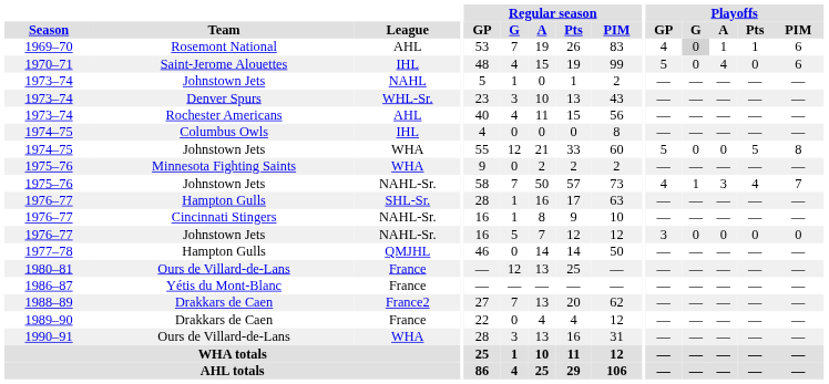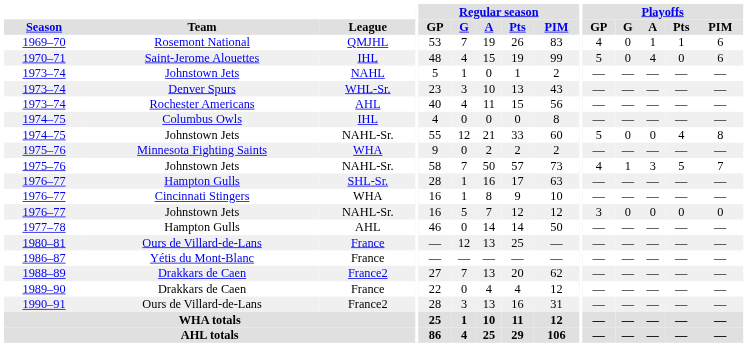 <table border="0" cellpadding="1" cellspacing="0" style="text-align:center; width:60em">
 <tr bgcolor="#e0e0e0">
 <th colspan="3" bgcolor="#ffffff"></th>
 <th rowspan="99" bgcolor="#ffffff"></th>
 <th colspan="5"><a href='#'>Regular season</a></th>
 <th rowspan="99" bgcolor="#ffffff"></th>
 <th colspan="5"><a href='#'>Playoffs</a></th>
 </tr>
 <tr bgcolor="#e0e0e0">
 <th><a href='#'>Season</a></th>
 <th>Team</th>
 <th>League</th>
 <th>GP</th>
 <th><a href='#'>G</a></th>
 <th><a href='#'>A</a></th>
 <th><a href='#'>Pts</a></th>
 <th><a href='#'>PIM</a></th>
 <th>GP</th>
 <th>G</th>
 <th>A</th>
 <th>Pts</th>
 <th>PIM</th>
 </tr>
 <tr>
 <td><a href='#'>1969–70</a></td>
 <td><a href='#'>Rosemont National</a></td>
-<td>AHL</td>
+<td><a href='#'>QMJHL</a></td>
 <td>53</td>
 <td>7</td>
 <td>19</td>
 <td>26</td>
 <td>83</td>
 <td>4</td>
-<td style="background: lightgrey;">0</td>
+<td>0</td>
 <td>1</td>
 <td>1</td>
 <td>6</td>
 </tr>
 <tr bgcolor="#f0f0f0">
 <td><a href='#'>1970–71</a></td>
 <td><a href='#'>Saint-Jerome Alouettes</a></td>
 <td><a href='#'>IHL</a></td>
 <td>48</td>
 <td>4</td>
 <td>15</td>
 <td>19</td>
 <td>99</td>
 <td>5</td>
 <td>0</td>
 <td>4</td>
 <td>0</td>
 <td>6</td>
 </tr>
 <tr>
 <td><a href='#'>1973–74</a></td>
 <td><a href='#'>Johnstown Jets</a></td>
 <td><a href='#'>NAHL</a></td>
 <td>5</td>
 <td>1</td>
 <td>0</td>
 <td>1</td>
 <td>2</td>
 <td>—</td>
 <td>—</td>
 <td>—</td>
 <td>—</td>
 <td>—</td>
 </tr>
 <tr bgcolor="#f0f0f0">
 <td><a href='#'>1973–74</a></td>
 <td><a href='#'>Denver Spurs</a></td>
 <td><a href='#'>WHL-Sr.</a></td>
 <td>23</td>
 <td>3</td>
 <td>10</td>
 <td>13</td>
 <td>43</td>
 <td>—</td>
 <td>—</td>
 <td>—</td>
 <td>—</td>
 <td>—</td>
 </tr>
 <tr>
 <td><a href='#'>1973–74</a></td>
 <td><a href='#'>Rochester Americans</a></td>
 <td><a href='#'>AHL</a></td>
 <td>40</td>
 <td>4</td>
 <td>11</td>
 <td>15</td>
 <td>56</td>
 <td>—</td>
 <td>—</td>
 <td>—</td>
 <td>—</td>
 <td>—</td>
 </tr>
 <tr bgcolor="#f0f0f0">
 <td><a href='#'>1974–75</a></td>
 <td><a href='#'>Columbus Owls</a></td>
 <td><a href='#'>IHL</a></td>
 <td>4</td>
 <td>0</td>
 <td>0</td>
 <td>0</td>
 <td>8</td>
 <td>—</td>
 <td>—</td>
 <td>—</td>
 <td>—</td>
 <td>—</td>
 </tr>
 <tr>
 <td><a href='#'>1974–75</a></td>
 <td>Johnstown Jets</td>
-<td>WHA</td>
+<td>NAHL-Sr.</td>
 <td>55</td>
 <td>12</td>
 <td>21</td>
 <td>33</td>
 <td>60</td>
 <td>5</td>
 <td>0</td>
 <td>0</td>
-<td>5</td>
+<td>4</td>
 <td>8</td>
 </tr>
 <tr bgcolor="#f0f0f0">
 <td><a href='#'>1975–76</a></td>
 <td><a href='#'>Minnesota Fighting Saints</a></td>
 <td><a href='#'>WHA</a></td>
 <td>9</td>
 <td>0</td>
 <td>2</td>
 <td>2</td>
 <td>2</td>
 <td>—</td>
 <td>—</td>
 <td>—</td>
 <td>—</td>
 <td>—</td>
 </tr>
 <tr>
 <td><a href='#'>1975–76</a></td>
 <td>Johnstown Jets</td>
 <td>NAHL-Sr.</td>
 <td>58</td>
 <td>7</td>
 <td>50</td>
 <td>57</td>
 <td>73</td>
 <td>4</td>
 <td>1</td>
 <td>3</td>
-<td>4</td>
+<td>5</td>
 <td>7</td>
 </tr>
 <tr bgcolor="#f0f0f0">
 <td><a href='#'>1976–77</a></td>
 <td><a href='#'>Hampton Gulls</a></td>
 <td><a href='#'>SHL-Sr.</a></td>
 <td>28</td>
 <td>1</td>
 <td>16</td>
 <td>17</td>
 <td>63</td>
 <td>—</td>
 <td>—</td>
 <td>—</td>
 <td>—</td>
 <td>—</td>
 </tr>
 <tr>
 <td><a href='#'>1976–77</a></td>
 <td><a href='#'>Cincinnati Stingers</a></td>
-<td>NAHL-Sr.</td>
+<td>WHA</td>
 <td>16</td>
 <td>1</td>
 <td>8</td>
 <td>9</td>
 <td>10</td>
 <td>—</td>
 <td>—</td>
 <td>—</td>
 <td>—</td>
 <td>—</td>
 </tr>
 <tr bgcolor="#f0f0f0">
 <td><a href='#'>1976–77</a></td>
 <td>Johnstown Jets</td>
 <td>NAHL-Sr.</td>
 <td>16</td>
 <td>5</td>
 <td>7</td>
 <td>12</td>
 <td>12</td>
 <td>3</td>
 <td>0</td>
 <td>0</td>
 <td>0</td>
 <td>0</td>
 </tr>
 <tr>
 <td><a href='#'>1977–78</a></td>
 <td>Hampton Gulls</td>
-<td><a href='#'>QMJHL</a></td>
+<td>AHL</td>
 <td>46</td>
 <td>0</td>
 <td>14</td>
 <td>14</td>
 <td>50</td>
 <td>—</td>
 <td>—</td>
 <td>—</td>
 <td>—</td>
 <td>—</td>
 </tr>
 <tr bgcolor="#f0f0f0">
 <td><a href='#'>1980–81</a></td>
 <td><a href='#'>Ours de Villard-de-Lans</a></td>
 <td><a href='#'>France</a></td>
 <td>—</td>
 <td>12</td>
 <td>13</td>
 <td>25</td>
 <td>—</td>
 <td>—</td>
 <td>—</td>
 <td>—</td>
 <td>—</td>
 <td>—</td>
 </tr>
 <tr>
 <td><a href='#'>1986–87</a></td>
 <td><a href='#'>Yétis du Mont-Blanc</a></td>
 <td>France</td>
 <td>—</td>
 <td>—</td>
 <td>—</td>
 <td>—</td>
 <td>—</td>
 <td>—</td>
 <td>—</td>
 <td>—</td>
 <td>—</td>
 <td>—</td>
 </tr>
 <tr bgcolor="#f0f0f0">
 <td><a href='#'>1988–89</a></td>
 <td><a href='#'>Drakkars de Caen</a></td>
 <td><a href='#'>France2</a></td>
 <td>27</td>
 <td>7</td>
 <td>13</td>
 <td>20</td>
 <td>62</td>
 <td>—</td>
 <td>—</td>
 <td>—</td>
 <td>—</td>
 <td>—</td>
 </tr>
 <tr>
 <td><a href='#'>1989–90</a></td>
 <td>Drakkars de Caen</td>
 <td>France</td>
 <td>22</td>
 <td>0</td>
 <td>4</td>
 <td>4</td>
 <td>12</td>
 <td>—</td>
 <td>—</td>
 <td>—</td>
 <td>—</td>
 <td>—</td>
 </tr>
 <tr bgcolor="#f0f0f0">
 <td><a href='#'>1990–91</a></td>
 <td>Ours de Villard-de-Lans</td>
-<td><a href='#'>WHA</a></td>
+<td>France2</td>
 <td>28</td>
 <td>3</td>
 <td>13</td>
 <td>16</td>
 <td>31</td>
 <td>—</td>
 <td>—</td>
 <td>—</td>
 <td>—</td>
 <td>—</td>
 </tr>
 <tr>
 </tr>
 <tr ALIGN="center" bgcolor="#e0e0e0">
 <th colspan="3">WHA totals</th>
 <th ALIGN="center">25</th>
 <th ALIGN="center">1</th>
 <th ALIGN="center">10</th>
 <th ALIGN="center">11</th>
 <th ALIGN="center">12</th>
 <th ALIGN="center">—</th>
 <th ALIGN="center">—</th>
 <th ALIGN="center">—</th>
 <th ALIGN="center">—</th>
 <th ALIGN="center">—</th>
 </tr>
 <tr>
 </tr>
 <tr ALIGN="center" bgcolor="#e0e0e0">
 <th colspan="3">AHL totals</th>
 <th ALIGN="center">86</th>
 <th ALIGN="center">4</th>
 <th ALIGN="center">25</th>
 <th ALIGN="center">29</th>
 <th ALIGN="center">106</th>
 <th ALIGN="center">—</th>
 <th ALIGN="center">—</th>
 <th ALIGN="center">—</th>
 <th ALIGN="center">—</th>
 <th ALIGN="center">—</th>
 </tr>
 </table>
